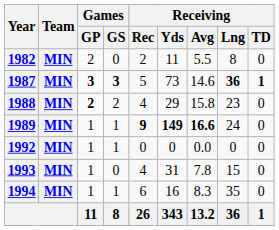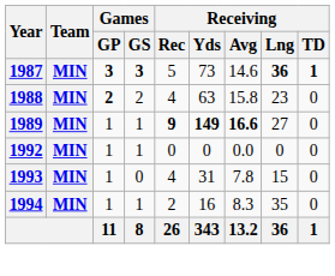 <table class="wikitable" style="text-align:center">
 <tr>
 <th rowspan="2">Year</th>
 <th rowspan="2">Team</th>
 <th colspan="2">Games</th>
 <th colspan="5">Receiving</th>
 </tr>
 <tr>
 <th>GP</th>
 <th>GS</th>
 <th>Rec</th>
 <th>Yds</th>
 <th>Avg</th>
 <th>Lng</th>
 <th>TD</th>
-</tr>
-<tr>
-<th><a href='#'>1982</a></th>
-<th><a href='#'>MIN</a></th>
-<td>2</td>
-<td>0</td>
-<td>2</td>
-<td>11</td>
-<td>5.5</td>
-<td>8</td>
-<td>0</td>
 </tr>
 <tr>
 <th><a href='#'>1987</a></th>
 <th><a href='#'>MIN</a></th>
 <td><strong>3</strong></td>
 <td><strong>3</strong></td>
 <td>5</td>
 <td>73</td>
 <td>14.6</td>
 <td><strong>36</strong></td>
 <td><strong>1</strong></td>
 </tr>
 <tr>
 <th><a href='#'>1988</a></th>
 <th><a href='#'>MIN</a></th>
 <td><strong>2</strong></td>
 <td>2</td>
 <td>4</td>
-<td>29</td>
+<td>63</td>
 <td>15.8</td>
 <td>23</td>
 <td>0</td>
 </tr>
 <tr>
 <th><a href='#'>1989</a></th>
 <th><a href='#'>MIN</a></th>
 <td>1</td>
 <td>1</td>
 <td><strong>9</strong></td>
 <td><strong>149</strong></td>
 <td><strong>16.6</strong></td>
-<td>24</td>
+<td>27</td>
 <td>0</td>
 </tr>
 <tr>
 <th><a href='#'>1992</a></th>
 <th><a href='#'>MIN</a></th>
 <td>1</td>
 <td>1</td>
 <td>0</td>
 <td>0</td>
 <td>0.0</td>
 <td>0</td>
 <td>0</td>
 </tr>
 <tr>
 <th><a href='#'>1993</a></th>
 <th><a href='#'>MIN</a></th>
 <td>1</td>
 <td>0</td>
 <td>4</td>
 <td>31</td>
 <td>7.8</td>
 <td>15</td>
 <td>0</td>
 </tr>
 <tr>
 <th><a href='#'>1994</a></th>
 <th><a href='#'>MIN</a></th>
 <td>1</td>
 <td>1</td>
-<td>6</td>
+<td>2</td>
 <td>16</td>
 <td>8.3</td>
 <td>35</td>
 <td>0</td>
 </tr>
 <tr>
 <th colspan="2"></th>
 <th>11</th>
 <th>8</th>
 <th>26</th>
 <th>343</th>
 <th>13.2</th>
 <th>36</th>
 <th>1</th>
 </tr>
 </table>
